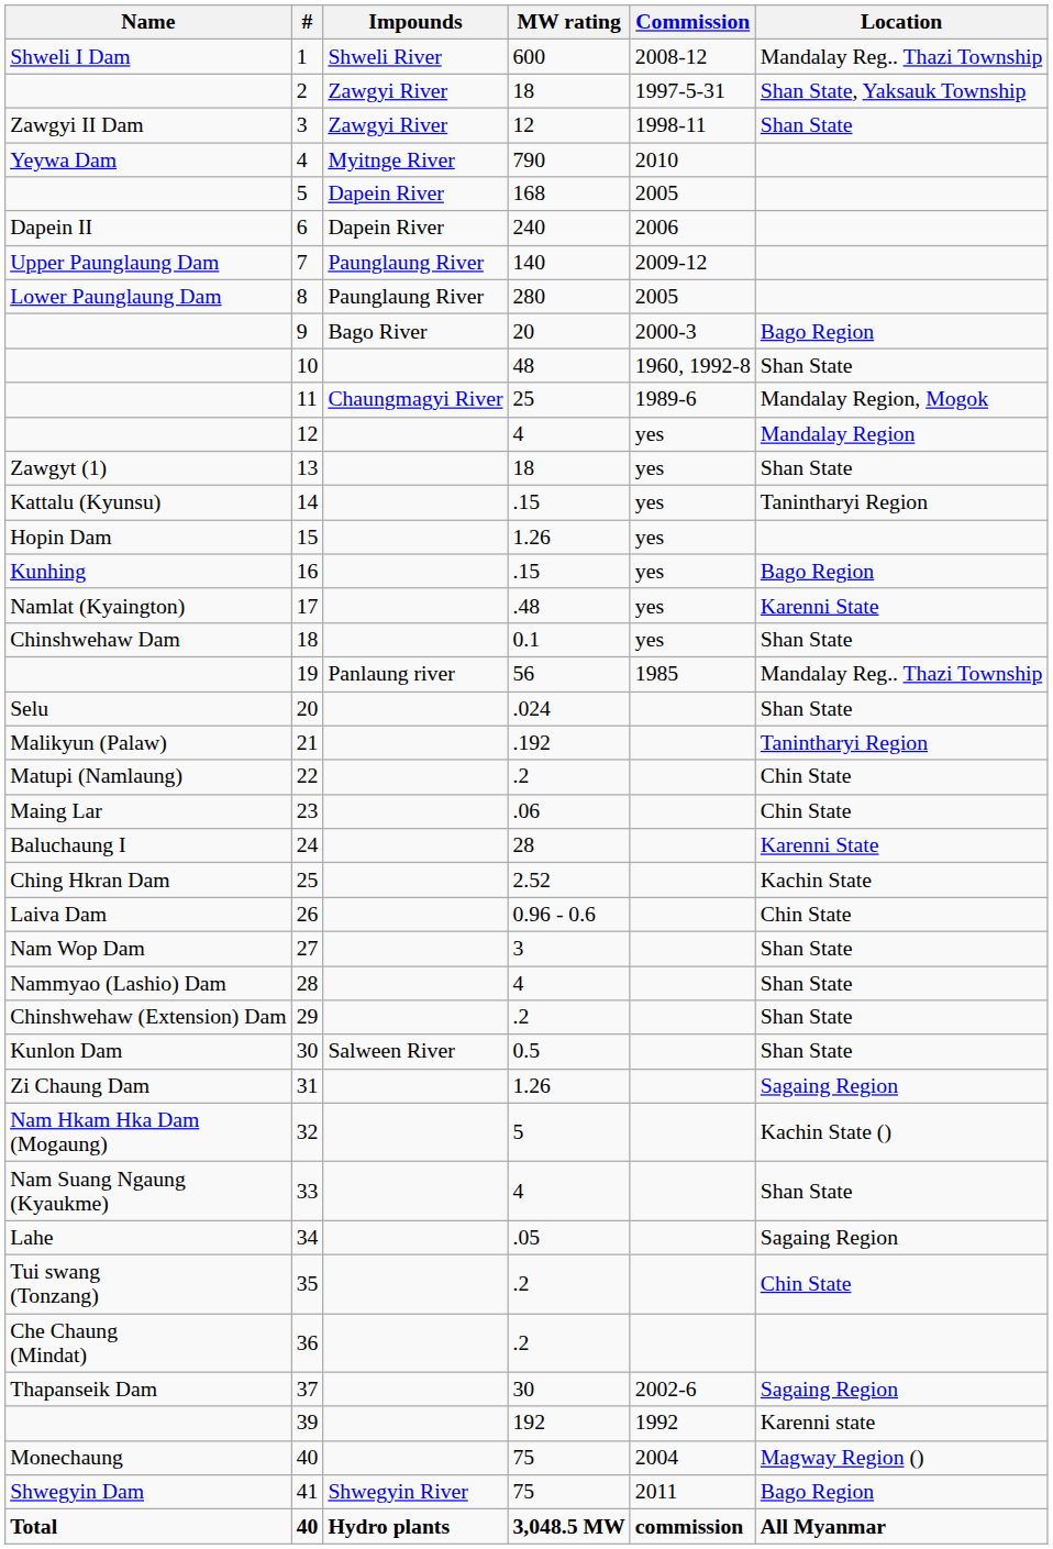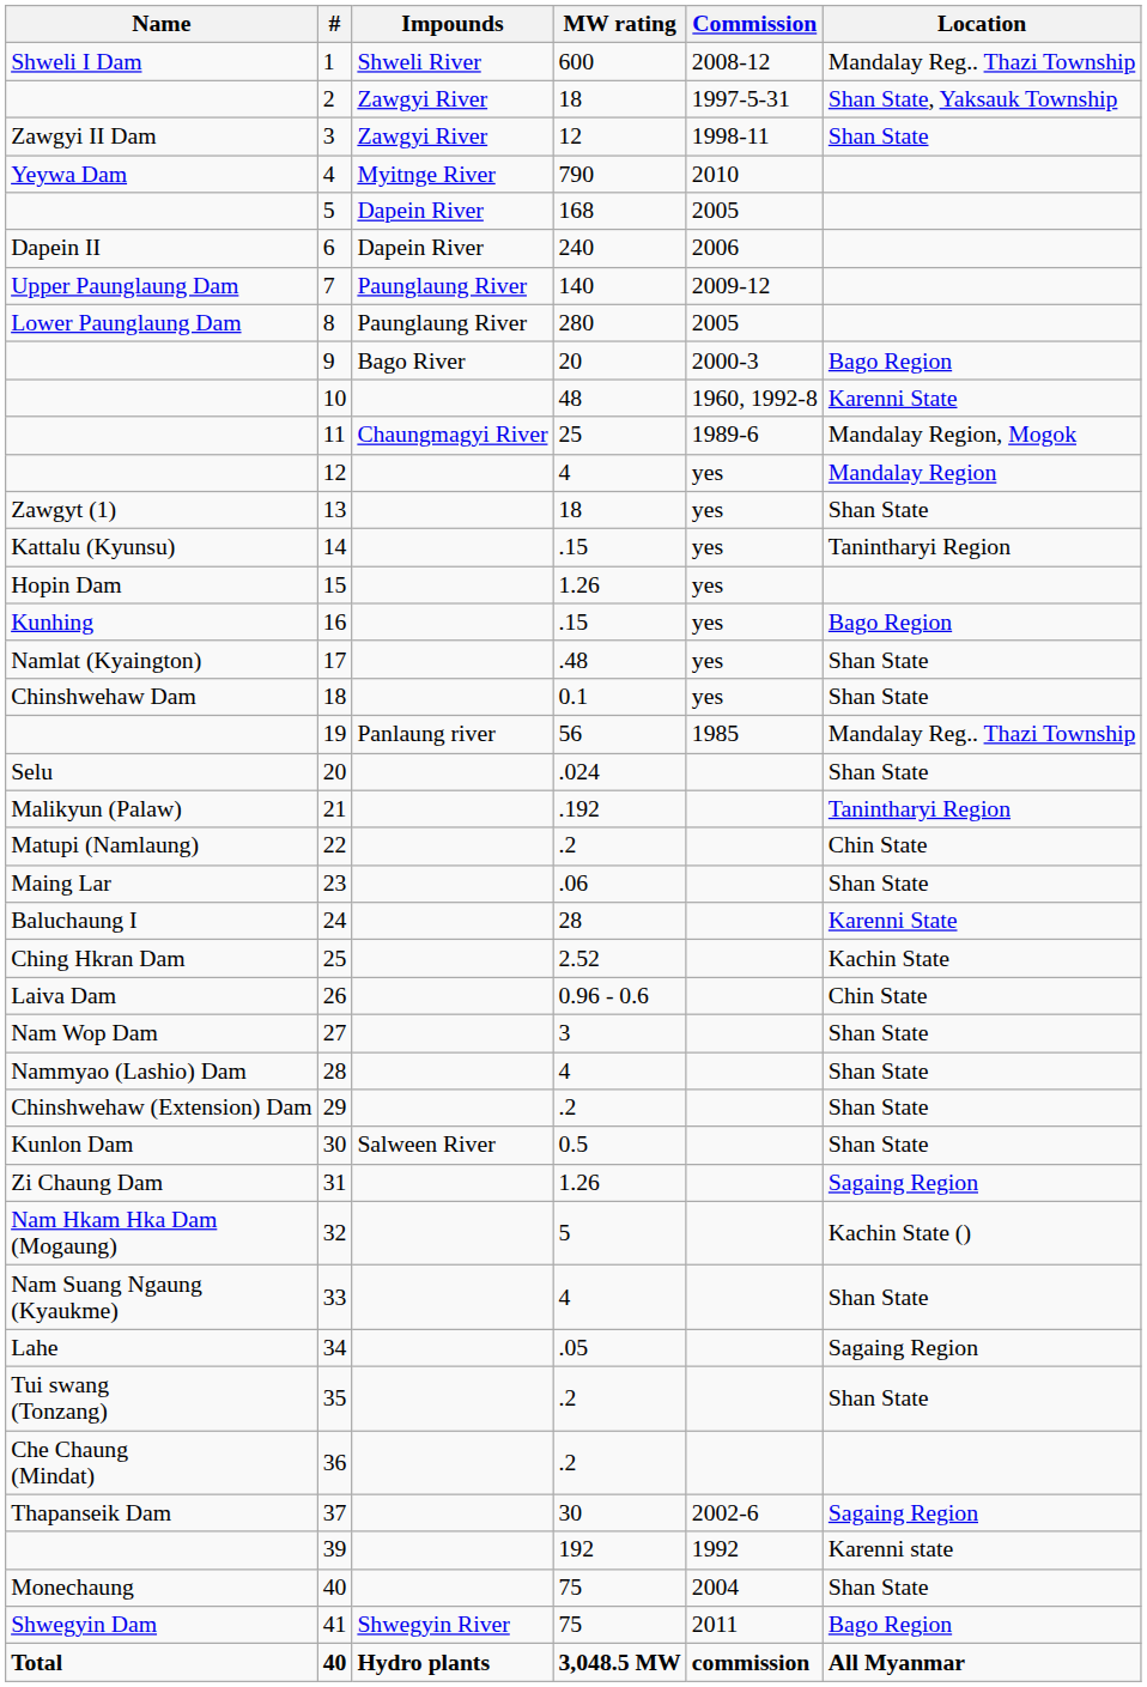 <table class="wikitable sortable" border="1">
 <tr>
 <th>Name</th>
 <th>#</th>
 <th>Impounds</th>
 <th>MW rating</th>
 <th><a href='#'>Commission</a></th>
 <th>Location</th>
 </tr>
 <tr>
 <td><a href='#'>Shweli I Dam</a></td>
 <td>1</td>
 <td><a href='#'>Shweli River</a></td>
 <td>600</td>
 <td>2008-12</td>
 <td>Mandalay Reg.. <a href='#'>Thazi Township</a></td>
 </tr>
 <tr>
 <td></td>
 <td>2</td>
 <td><a href='#'>Zawgyi River</a></td>
 <td>18</td>
 <td>1997-5-31</td>
 <td><a href='#'>Shan State</a>, <a href='#'>Yaksauk Township</a> </td>
 </tr>
 <tr>
 <td>Zawgyi II Dam</td>
 <td>3</td>
 <td><a href='#'>Zawgyi River</a></td>
 <td>12</td>
 <td>1998-11</td>
 <td><a href='#'>Shan State</a></td>
 </tr>
 <tr>
 <td><a href='#'>Yeywa Dam</a></td>
 <td>4</td>
 <td><a href='#'>Myitnge River</a></td>
 <td>790</td>
 <td>2010</td>
 <td></td>
 </tr>
 <tr>
 <td></td>
 <td>5</td>
 <td><a href='#'>Dapein River</a></td>
 <td>168</td>
 <td>2005</td>
 <td></td>
 </tr>
 <tr>
 <td>Dapein II</td>
 <td>6</td>
 <td>Dapein River</td>
 <td>240</td>
 <td>2006</td>
 <td></td>
 </tr>
 <tr>
 <td><a href='#'>Upper Paunglaung Dam</a></td>
 <td>7</td>
 <td><a href='#'>Paunglaung River</a></td>
 <td>140</td>
 <td>2009-12</td>
 <td></td>
 </tr>
 <tr>
 <td><a href='#'>Lower Paunglaung Dam</a></td>
 <td>8</td>
 <td>Paunglaung River</td>
 <td>280</td>
 <td>2005</td>
 <td></td>
 </tr>
 <tr>
 <td></td>
 <td>9</td>
 <td>Bago River</td>
 <td>20</td>
 <td>2000-3</td>
 <td><a href='#'>Bago Region</a></td>
 </tr>
 <tr>
 <td></td>
 <td>10</td>
 <td></td>
 <td>48</td>
 <td>1960, 1992-8</td>
-<td>Shan State</td>
+<td><a href='#'>Karenni State</a></td>
 </tr>
 <tr>
 <td></td>
 <td>11</td>
 <td><a href='#'>Chaungmagyi River</a></td>
 <td>25</td>
 <td>1989-6</td>
 <td>Mandalay Region, <a href='#'>Mogok</a></td>
 </tr>
 <tr>
 <td></td>
 <td>12</td>
 <td></td>
 <td>4</td>
 <td>yes</td>
 <td><a href='#'>Mandalay Region</a></td>
 </tr>
 <tr>
 <td>Zawgyt (1)</td>
 <td>13</td>
 <td></td>
 <td>18</td>
 <td>yes</td>
 <td>Shan State</td>
 </tr>
 <tr>
 <td>Kattalu (Kyunsu)</td>
 <td>14</td>
 <td></td>
 <td>.15</td>
 <td>yes</td>
 <td>Tanintharyi Region</td>
 </tr>
 <tr>
 <td>Hopin Dam</td>
 <td>15</td>
 <td></td>
 <td>1.26</td>
 <td>yes</td>
 <td></td>
 </tr>
 <tr>
 <td><a href='#'>Kunhing</a></td>
 <td>16</td>
 <td></td>
 <td>.15</td>
 <td>yes</td>
 <td><a href='#'>Bago Region</a></td>
 </tr>
 <tr>
 <td>Namlat (Kyaington)</td>
 <td>17</td>
 <td></td>
 <td>.48</td>
 <td>yes</td>
-<td><a href='#'>Karenni State</a></td>
+<td>Shan State</td>
 </tr>
 <tr>
 <td>Chinshwehaw Dam</td>
 <td>18</td>
 <td></td>
 <td>0.1</td>
 <td>yes</td>
 <td>Shan State</td>
 </tr>
 <tr>
 <td></td>
 <td>19</td>
 <td>Panlaung river</td>
 <td>56</td>
 <td>1985</td>
 <td>Mandalay Reg.. <a href='#'>Thazi Township</a></td>
 </tr>
 <tr>
 <td>Selu</td>
 <td>20</td>
 <td></td>
 <td>.024</td>
 <td></td>
 <td>Shan State</td>
 </tr>
 <tr>
 <td>Malikyun (Palaw)</td>
 <td>21</td>
 <td></td>
 <td>.192</td>
 <td></td>
 <td><a href='#'>Tanintharyi Region</a></td>
 </tr>
 <tr>
 <td>Matupi (Namlaung)</td>
 <td>22</td>
 <td></td>
 <td>.2</td>
 <td></td>
 <td>Chin State</td>
 </tr>
 <tr>
 <td>Maing Lar</td>
 <td>23</td>
 <td></td>
 <td>.06</td>
 <td></td>
-<td>Chin State</td>
+<td>Shan State</td>
 </tr>
 <tr>
 <td>Baluchaung I </td>
 <td>24</td>
 <td></td>
 <td>28</td>
 <td></td>
 <td><a href='#'>Karenni State</a></td>
 </tr>
 <tr>
 <td>Ching Hkran Dam</td>
 <td>25</td>
 <td></td>
 <td>2.52</td>
 <td></td>
 <td>Kachin State</td>
 </tr>
 <tr>
 <td>Laiva Dam</td>
 <td>26</td>
 <td></td>
 <td>0.96 - 0.6</td>
 <td></td>
 <td>Chin State</td>
 </tr>
 <tr>
 <td>Nam Wop Dam</td>
 <td>27</td>
 <td></td>
 <td>3</td>
 <td></td>
 <td>Shan State</td>
 </tr>
 <tr>
 <td>Nammyao (Lashio) Dam</td>
 <td>28</td>
 <td></td>
 <td>4</td>
 <td></td>
 <td>Shan State</td>
 </tr>
 <tr>
 <td>Chinshwehaw (Extension) Dam</td>
 <td>29</td>
 <td></td>
 <td>.2</td>
 <td></td>
 <td>Shan State</td>
 </tr>
 <tr>
 <td>Kunlon Dam</td>
 <td>30</td>
 <td>Salween River</td>
 <td>0.5</td>
 <td></td>
 <td>Shan State</td>
 </tr>
 <tr>
 <td>Zi Chaung Dam</td>
 <td>31</td>
 <td></td>
 <td>1.26</td>
 <td></td>
 <td><a href='#'>Sagaing Region</a></td>
 </tr>
 <tr>
 <td><a href='#'>Nam Hkam Hka Dam</a> <br>(Mogaung)</td>
 <td>32</td>
 <td></td>
 <td>5</td>
 <td></td>
 <td>Kachin State ()</td>
 </tr>
 <tr>
 <td>Nam Suang Ngaung <br>(Kyaukme)</td>
 <td>33</td>
 <td></td>
 <td>4</td>
 <td></td>
 <td>Shan State</td>
 </tr>
 <tr>
 <td>Lahe</td>
 <td>34</td>
 <td></td>
 <td>.05</td>
 <td></td>
 <td>Sagaing Region</td>
 </tr>
 <tr>
 <td>Tui swang <br>(Tonzang)</td>
 <td>35</td>
 <td></td>
 <td>.2</td>
 <td></td>
-<td><a href='#'>Chin State</a></td>
+<td>Shan State<br></td>
 </tr>
 <tr>
 <td>Che Chaung<br>(Mindat)</td>
 <td>36</td>
 <td></td>
 <td>.2</td>
 <td></td>
 <td></td>
 </tr>
 <tr>
 <td>Thapanseik Dam</td>
 <td>37</td>
 <td></td>
 <td>30</td>
 <td>2002-6</td>
 <td><a href='#'>Sagaing Region</a></td>
 </tr>
 <tr>
 <td></td>
 <td>39</td>
 <td></td>
 <td>192</td>
 <td>1992</td>
 <td>Karenni state</td>
 </tr>
 <tr>
 <td>Monechaung</td>
 <td>40</td>
 <td></td>
 <td>75</td>
 <td>2004</td>
-<td><a href='#'>Magway Region</a> ()</td>
+<td>Shan State</td>
 </tr>
 <tr>
 <td><a href='#'>Shwegyin Dam</a></td>
 <td>41</td>
 <td><a href='#'>Shwegyin River</a></td>
 <td>75</td>
 <td>2011</td>
 <td><a href='#'>Bago Region</a></td>
 </tr>
 <tr>
 <td><strong>Total</strong></td>
 <td><strong>40</strong></td>
 <td><strong>Hydro plants</strong></td>
 <td><strong>3,048.5 MW</strong></td>
 <td><strong>commission</strong></td>
 <td><strong> All Myanmar</strong></td>
 </tr>
 </table>
